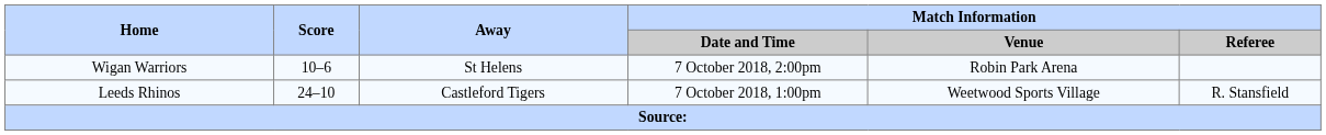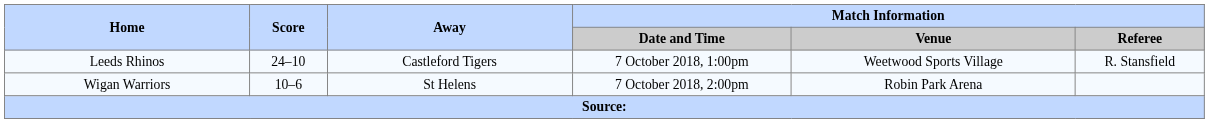 <table border=1 style="border-collapse:collapse; font-size:90%; text-align:center;" cellpadding=3 cellspacing=0 width=100%>
 <tr bgcolor=#C1D8FF>
 <th rowspan=2 width=19%>Home</th>
 <th rowspan=2 width=6%>Score</th>
 <th rowspan=2 width=19%>Away</th>
 <th colspan=3>Match Information</th>
 </tr>
 <tr bgcolor=#CCCCCC>
 <th width=17%>Date and Time</th>
 <th width=22%>Venue</th>
 <th width=10%>Referee</th>
 </tr>
 <tr bgcolor=#F5FAFF>
+<td> Leeds Rhinos</td>
+<td>24–10</td>
+<td> Castleford Tigers</td>
+<td>7 October 2018, 1:00pm</td>
+<td>Weetwood Sports Village</td>
+<td>R. Stansfield</td>
+</tr>
+<tr bgcolor=#F5FAFF>
 <td> Wigan Warriors</td>
 <td>10–6</td>
 <td> St Helens</td>
 <td>7 October 2018, 2:00pm</td>
 <td>Robin Park Arena</td>
 <td></td>
 </tr>
-<tr bgcolor=#F5FAFF>
-<td> Leeds Rhinos</td>
-<td>24–10</td>
-<td> Castleford Tigers</td>
-<td>7 October 2018, 1:00pm</td>
-<td>Weetwood Sports Village</td>
-<td>R. Stansfield</td>
-</tr>
 <tr style="background:#c1d8ff;">
 <th colspan=6>Source:</th>
 </tr>
 </table>
